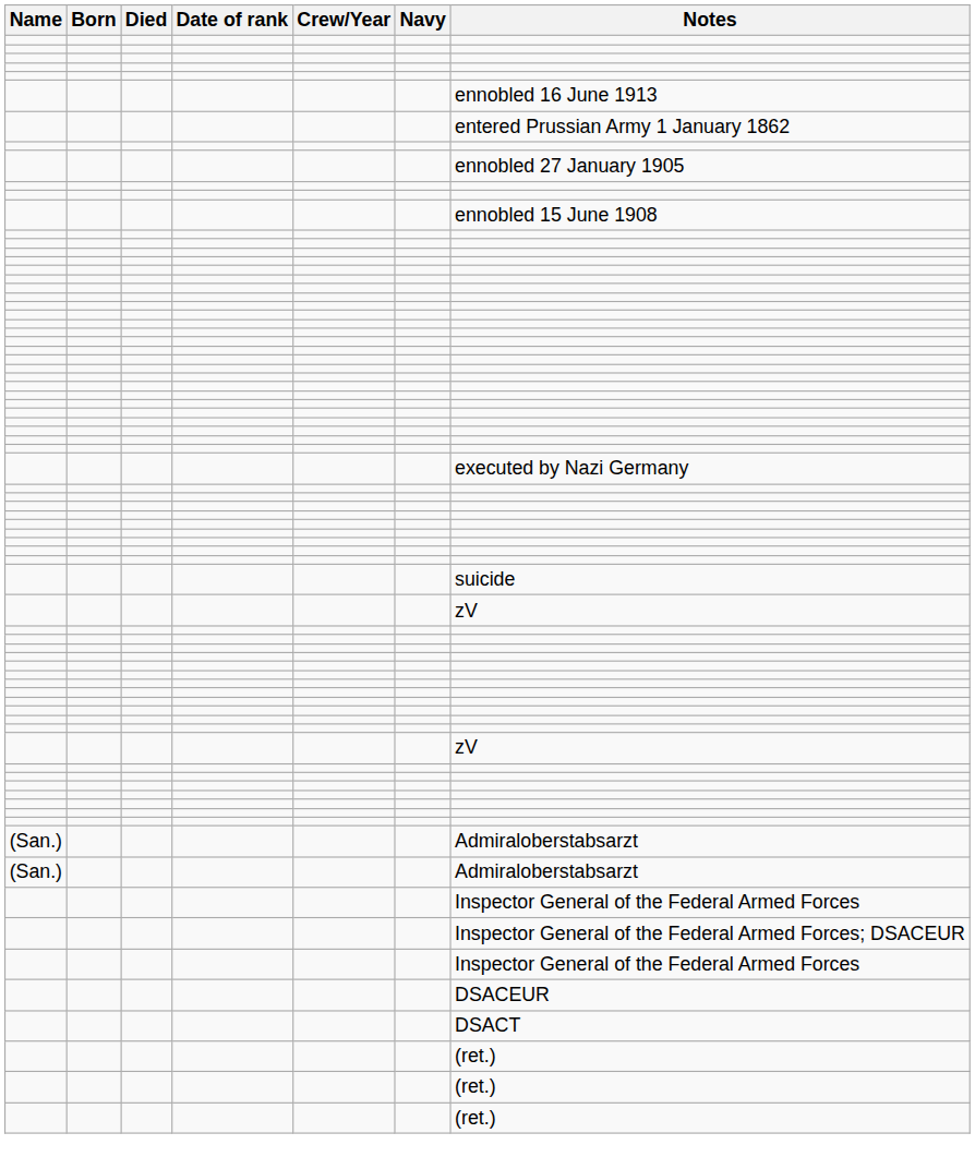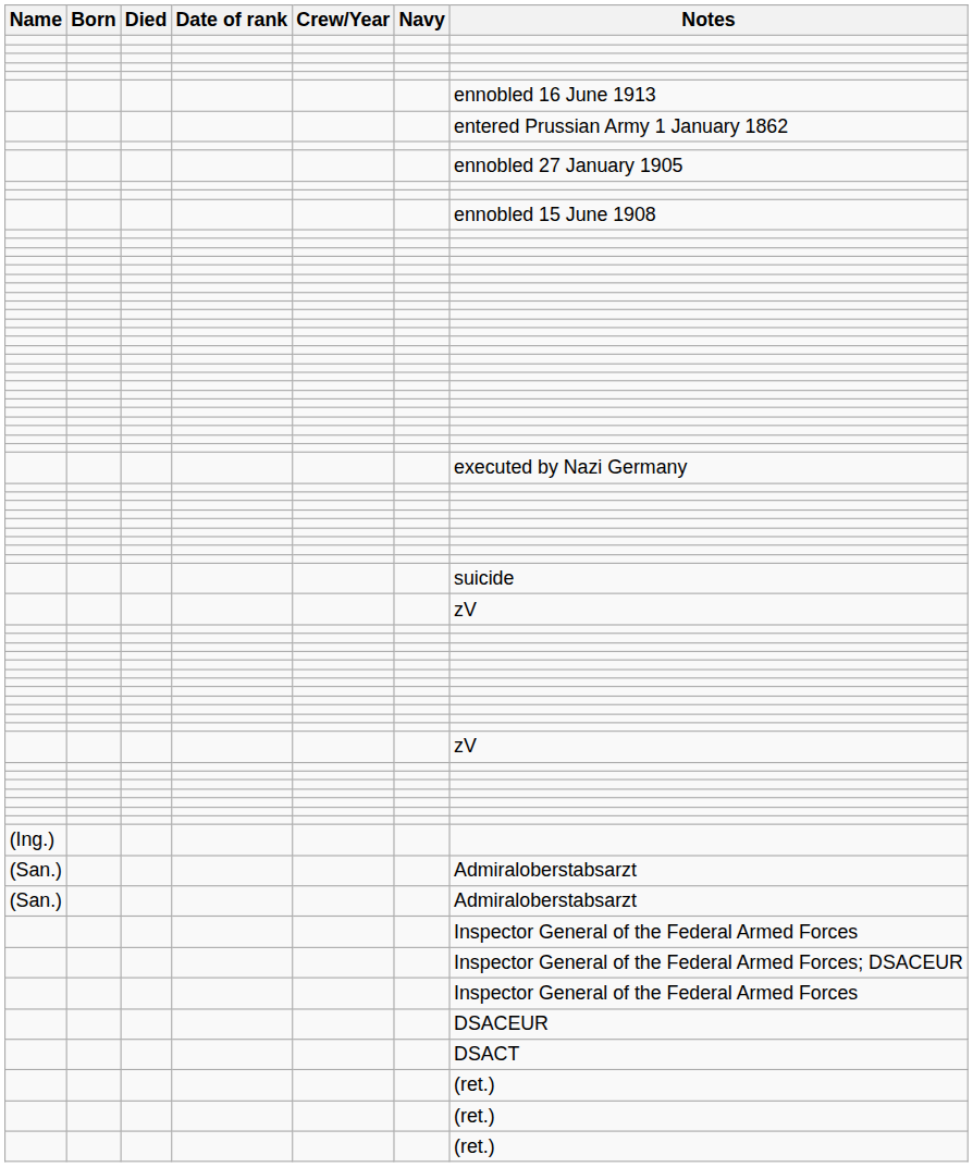 <table class="wikitable sortable">
 <tr>
 <th>Name</th>
 <th>Born</th>
 <th>Died</th>
 <th>Date of rank</th>
 <th>Crew/Year</th>
 <th>Navy</th>
 <th>Notes</th>
 </tr>
 <tr>
 <td></td>
 <td></td>
 <td></td>
 <td></td>
 <td></td>
 <td></td>
 <td></td>
 </tr>
 <tr>
 <td></td>
 <td></td>
 <td></td>
 <td></td>
 <td></td>
 <td></td>
 <td></td>
 </tr>
 <tr>
 <td></td>
 <td></td>
 <td></td>
 <td></td>
 <td></td>
 <td></td>
 <td></td>
 </tr>
 <tr>
 <td></td>
 <td></td>
 <td></td>
 <td></td>
 <td></td>
 <td></td>
 <td></td>
 </tr>
 <tr>
 <td></td>
 <td></td>
 <td></td>
 <td></td>
 <td></td>
 <td></td>
 <td></td>
 </tr>
 <tr>
 <td></td>
 <td></td>
 <td></td>
 <td></td>
 <td></td>
 <td></td>
 <td>ennobled 16 June 1913</td>
 </tr>
 <tr>
 <td></td>
 <td></td>
 <td></td>
 <td></td>
 <td></td>
 <td></td>
 <td>entered Prussian Army 1 January 1862</td>
 </tr>
 <tr>
 <td></td>
 <td></td>
 <td></td>
 <td></td>
 <td></td>
 <td></td>
 <td></td>
 </tr>
 <tr>
 <td></td>
 <td></td>
 <td></td>
 <td></td>
 <td></td>
 <td></td>
 <td>ennobled 27 January 1905</td>
 </tr>
 <tr>
 <td></td>
 <td></td>
 <td></td>
 <td></td>
 <td></td>
 <td></td>
 <td></td>
 </tr>
 <tr>
 <td></td>
 <td></td>
 <td></td>
 <td></td>
 <td></td>
 <td></td>
 <td></td>
 </tr>
 <tr>
 <td></td>
 <td></td>
 <td></td>
 <td></td>
 <td></td>
 <td></td>
 <td>ennobled 15 June 1908</td>
 </tr>
 <tr>
 <td></td>
 <td></td>
 <td></td>
 <td></td>
 <td></td>
 <td></td>
 <td></td>
 </tr>
 <tr>
 <td></td>
 <td></td>
 <td></td>
 <td></td>
 <td></td>
 <td></td>
 <td></td>
 </tr>
 <tr>
 <td></td>
 <td></td>
 <td></td>
 <td></td>
 <td></td>
 <td></td>
 <td></td>
 </tr>
 <tr>
 <td></td>
 <td></td>
 <td></td>
 <td></td>
 <td></td>
 <td></td>
 <td></td>
 </tr>
 <tr>
 <td></td>
 <td></td>
 <td></td>
 <td></td>
 <td></td>
 <td></td>
 <td></td>
 </tr>
 <tr>
 <td></td>
 <td></td>
 <td></td>
 <td></td>
 <td></td>
 <td></td>
 <td></td>
 </tr>
 <tr>
 <td></td>
 <td></td>
 <td></td>
 <td></td>
 <td></td>
 <td></td>
 <td></td>
 </tr>
 <tr>
 <td></td>
 <td></td>
 <td></td>
 <td></td>
 <td></td>
 <td></td>
 <td></td>
 </tr>
 <tr>
 <td></td>
 <td></td>
 <td></td>
 <td></td>
 <td></td>
 <td></td>
 <td></td>
 </tr>
 <tr>
 <td></td>
 <td></td>
 <td></td>
 <td></td>
 <td></td>
 <td></td>
 <td></td>
 </tr>
 <tr>
 <td></td>
 <td></td>
 <td></td>
 <td></td>
 <td></td>
 <td></td>
 <td></td>
 </tr>
 <tr>
 <td></td>
 <td></td>
 <td></td>
 <td></td>
 <td></td>
 <td></td>
 <td></td>
 </tr>
 <tr>
 <td></td>
 <td></td>
 <td></td>
 <td></td>
 <td></td>
 <td></td>
 <td></td>
 </tr>
 <tr>
 <td></td>
 <td></td>
 <td></td>
 <td></td>
 <td></td>
 <td></td>
 <td></td>
 </tr>
 <tr>
 <td></td>
 <td></td>
 <td></td>
 <td></td>
 <td></td>
 <td></td>
 <td></td>
 </tr>
 <tr>
 <td></td>
 <td></td>
 <td></td>
 <td></td>
 <td></td>
 <td></td>
 <td></td>
 </tr>
 <tr>
 <td></td>
 <td></td>
 <td></td>
 <td></td>
 <td></td>
 <td></td>
 <td></td>
 </tr>
 <tr>
 <td></td>
 <td></td>
 <td></td>
 <td></td>
 <td></td>
 <td></td>
 <td></td>
 </tr>
 <tr>
 <td></td>
 <td></td>
 <td></td>
 <td></td>
 <td></td>
 <td></td>
 <td></td>
 </tr>
 <tr>
 <td></td>
 <td></td>
 <td></td>
 <td></td>
 <td></td>
 <td></td>
 <td></td>
 </tr>
 <tr>
 <td></td>
 <td></td>
 <td></td>
 <td></td>
 <td></td>
 <td></td>
 <td></td>
 </tr>
 <tr>
 <td></td>
 <td></td>
 <td></td>
 <td></td>
 <td></td>
 <td></td>
 <td></td>
 </tr>
 <tr>
 <td></td>
 <td></td>
 <td></td>
 <td></td>
 <td></td>
 <td></td>
 <td></td>
 </tr>
 <tr>
 <td></td>
 <td></td>
 <td></td>
 <td></td>
 <td></td>
 <td></td>
 <td></td>
 </tr>
 <tr>
 <td></td>
 <td></td>
 <td></td>
 <td></td>
 <td></td>
 <td></td>
 <td></td>
 </tr>
 <tr>
 <td></td>
 <td></td>
 <td></td>
 <td></td>
 <td></td>
 <td></td>
 <td>executed by Nazi Germany</td>
 </tr>
 <tr>
 <td></td>
 <td></td>
 <td></td>
 <td></td>
 <td></td>
 <td></td>
 <td></td>
 </tr>
 <tr>
 <td></td>
 <td></td>
 <td></td>
 <td></td>
 <td></td>
 <td></td>
 <td></td>
 </tr>
 <tr>
 <td></td>
 <td></td>
 <td></td>
 <td></td>
 <td></td>
 <td></td>
 <td></td>
 </tr>
 <tr>
 <td></td>
 <td></td>
 <td></td>
 <td></td>
 <td></td>
 <td></td>
 <td></td>
 </tr>
 <tr>
 <td></td>
 <td></td>
 <td></td>
 <td></td>
 <td></td>
 <td></td>
 <td></td>
 </tr>
 <tr>
 <td></td>
 <td></td>
 <td></td>
 <td></td>
 <td></td>
 <td></td>
 <td></td>
 </tr>
 <tr>
 <td></td>
 <td></td>
 <td></td>
 <td></td>
 <td></td>
 <td></td>
 <td></td>
 </tr>
 <tr>
 <td></td>
 <td></td>
 <td></td>
 <td></td>
 <td></td>
 <td></td>
 <td></td>
 </tr>
 <tr>
 <td></td>
 <td></td>
 <td></td>
 <td></td>
 <td></td>
 <td></td>
 <td></td>
 </tr>
 <tr>
 <td></td>
 <td></td>
 <td></td>
 <td></td>
 <td></td>
 <td></td>
 <td>suicide</td>
 </tr>
 <tr>
 <td></td>
 <td></td>
 <td></td>
 <td></td>
 <td></td>
 <td></td>
 <td>zV</td>
 </tr>
 <tr>
 <td></td>
 <td></td>
 <td></td>
 <td></td>
 <td></td>
 <td></td>
 <td></td>
 </tr>
 <tr>
 <td></td>
 <td></td>
 <td></td>
 <td></td>
 <td></td>
 <td></td>
 <td></td>
 </tr>
 <tr>
 <td></td>
 <td></td>
 <td></td>
 <td></td>
 <td></td>
 <td></td>
 <td></td>
 </tr>
 <tr>
 <td></td>
 <td></td>
 <td></td>
 <td></td>
 <td></td>
 <td></td>
 <td></td>
 </tr>
 <tr>
 <td></td>
 <td></td>
 <td></td>
 <td></td>
 <td></td>
 <td></td>
 <td></td>
 </tr>
 <tr>
 <td></td>
 <td></td>
 <td></td>
 <td></td>
 <td></td>
 <td></td>
 <td></td>
 </tr>
 <tr>
 <td></td>
 <td></td>
 <td></td>
 <td></td>
 <td></td>
 <td></td>
 <td></td>
 </tr>
 <tr>
 <td></td>
 <td></td>
 <td></td>
 <td></td>
 <td></td>
 <td></td>
 <td></td>
 </tr>
 <tr>
 <td></td>
 <td></td>
 <td></td>
 <td></td>
 <td></td>
 <td></td>
 <td></td>
 </tr>
 <tr>
 <td></td>
 <td></td>
 <td></td>
 <td></td>
 <td></td>
 <td></td>
 <td></td>
 </tr>
 <tr>
 <td></td>
 <td></td>
 <td></td>
 <td></td>
 <td></td>
 <td></td>
 <td></td>
 </tr>
 <tr>
 <td></td>
 <td></td>
 <td></td>
 <td></td>
 <td></td>
 <td></td>
 <td></td>
 </tr>
 <tr>
 <td></td>
 <td></td>
 <td></td>
 <td></td>
 <td></td>
 <td></td>
 <td>zV</td>
 </tr>
 <tr>
 <td></td>
 <td></td>
 <td></td>
 <td></td>
 <td></td>
 <td></td>
 <td></td>
 </tr>
 <tr>
 <td></td>
 <td></td>
 <td></td>
 <td></td>
 <td></td>
 <td></td>
 <td></td>
 </tr>
 <tr>
 <td></td>
 <td></td>
 <td></td>
 <td></td>
 <td></td>
 <td></td>
 <td></td>
 </tr>
 <tr>
 <td></td>
 <td></td>
 <td></td>
 <td></td>
 <td></td>
 <td></td>
 <td></td>
 </tr>
 <tr>
 <td></td>
 <td></td>
 <td></td>
 <td></td>
 <td></td>
 <td></td>
 <td></td>
 </tr>
 <tr>
 <td></td>
 <td></td>
 <td></td>
 <td></td>
 <td></td>
 <td></td>
 <td></td>
 </tr>
 <tr>
 <td></td>
 <td></td>
 <td></td>
 <td></td>
 <td></td>
 <td></td>
 <td></td>
 </tr>
 <tr>
+<td> (Ing.)</td>
+<td></td>
+<td></td>
+<td></td>
+<td></td>
+<td></td>
+<td></td>
+</tr>
+<tr>
 <td> (San.)</td>
 <td></td>
 <td></td>
 <td></td>
 <td></td>
 <td></td>
 <td>Admiraloberstabsarzt</td>
 </tr>
 <tr>
 <td> (San.)</td>
 <td></td>
 <td></td>
 <td></td>
 <td></td>
 <td></td>
 <td>Admiraloberstabsarzt </td>
 </tr>
 <tr>
 <td></td>
 <td></td>
 <td></td>
 <td></td>
 <td></td>
 <td></td>
 <td>Inspector General of the Federal Armed Forces</td>
 </tr>
 <tr>
 <td></td>
 <td></td>
 <td></td>
 <td></td>
 <td></td>
 <td></td>
 <td>Inspector General of the Federal Armed Forces; DSACEUR</td>
 </tr>
 <tr>
 <td></td>
 <td></td>
 <td></td>
 <td></td>
 <td></td>
 <td></td>
 <td>Inspector General of the Federal Armed Forces</td>
 </tr>
 <tr>
 <td></td>
 <td></td>
 <td></td>
 <td></td>
 <td></td>
 <td></td>
 <td>DSACEUR</td>
 </tr>
 <tr>
 <td></td>
 <td></td>
 <td></td>
 <td></td>
 <td></td>
 <td></td>
 <td>DSACT</td>
 </tr>
 <tr>
 <td></td>
 <td></td>
 <td></td>
 <td></td>
 <td></td>
 <td></td>
 <td> (ret.)</td>
 </tr>
 <tr>
 <td></td>
 <td></td>
 <td></td>
 <td></td>
 <td></td>
 <td></td>
 <td> (ret.)</td>
 </tr>
 <tr>
 <td></td>
 <td></td>
 <td></td>
 <td></td>
 <td></td>
 <td></td>
 <td> (ret.)</td>
 </tr>
 </table>
